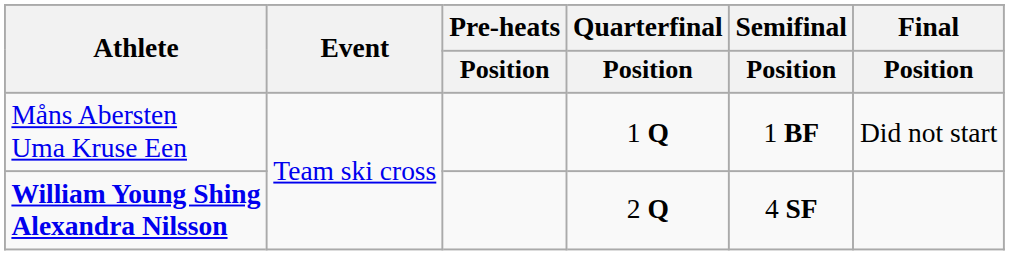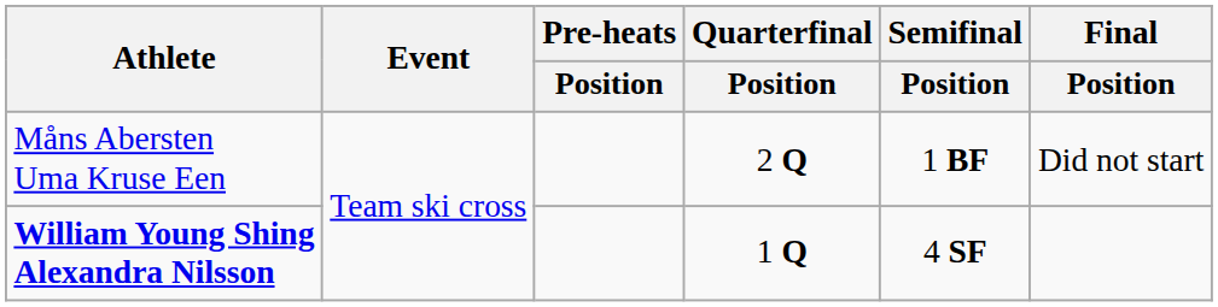 <table class="wikitable" style="font-size:90%">
 <tr>
 <th rowspan="2">Athlete</th>
 <th rowspan="2">Event</th>
 <th>Pre-heats</th>
 <th>Quarterfinal</th>
 <th>Semifinal</th>
 <th>Final</th>
 </tr>
 <tr style="font-size:95%">
 <th>Position</th>
 <th>Position</th>
 <th>Position</th>
 <th>Position</th>
 </tr>
 <tr align=center>
 <td align=left><a href='#'>Måns Abersten</a><br><a href='#'>Uma Kruse Een</a></td>
 <td align=left rowspan=2><a href='#'>Team ski cross</a></td>
 <td></td>
-<td>1 <strong>Q</strong></td>
+<td>2 <strong>Q</strong></td>
 <td>1 <strong>BF</strong></td>
 <td>Did not start</td>
 </tr>
 <tr align=center>
 <td align=left><strong><a href='#'>William Young Shing</a><br><a href='#'>Alexandra Nilsson</a></strong></td>
 <td></td>
-<td>2 <strong>Q</strong></td>
+<td>1 <strong>Q</strong></td>
 <td>4 <strong>SF</strong></td>
 <td></td>
 </tr>
 </table>
